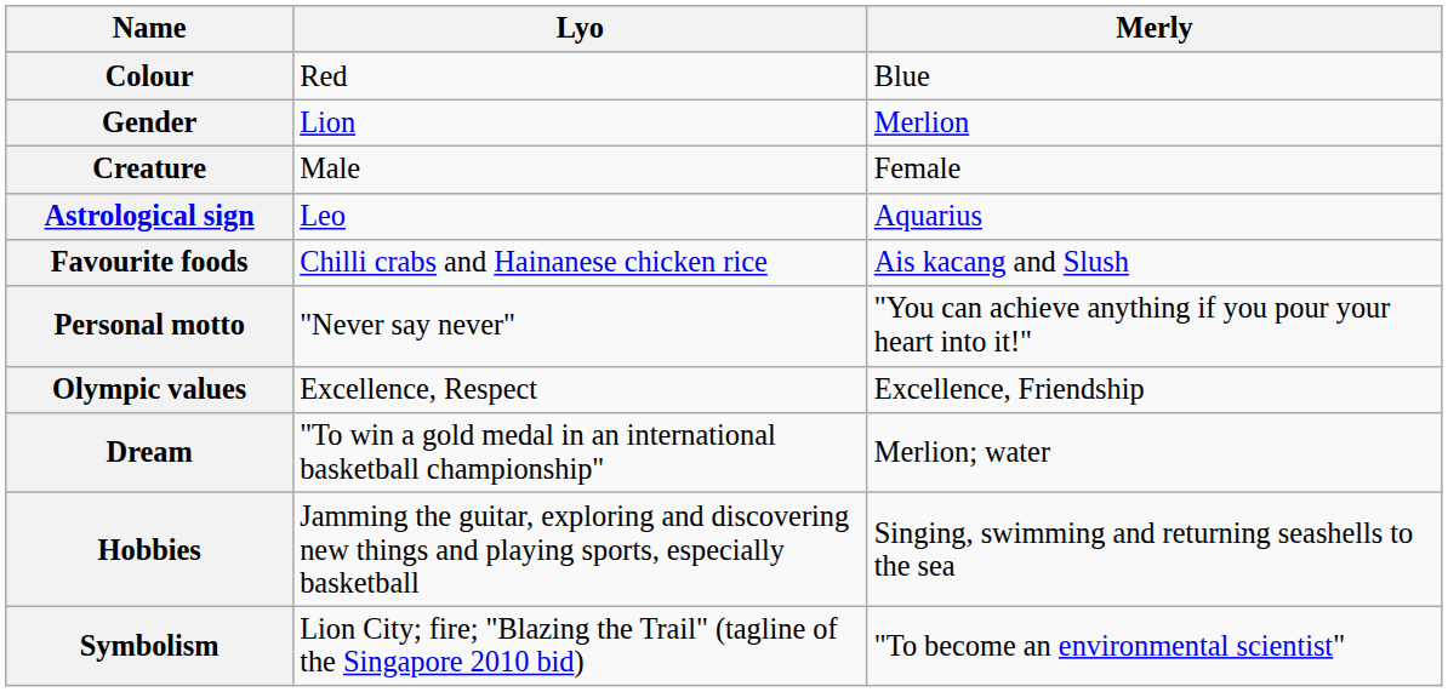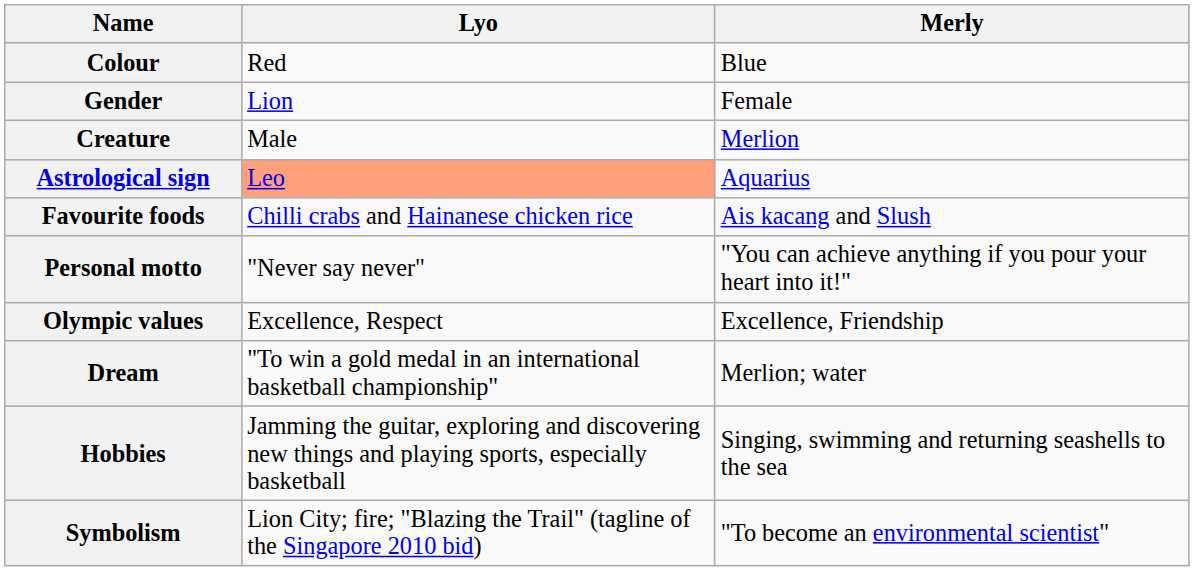 <table class="wikitable" style="width:780px;">
 <tr>
 <th width=20%>Name</th>
 <th width=40%>Lyo</th>
 <th width=40%>Merly</th>
 </tr>
 <tr>
 <th scope="row">Colour</th>
 <td>Red</td>
 <td>Blue</td>
 </tr>
 <tr>
 <th scope="row">Gender</th>
 <td><a href='#'>Lion</a></td>
-<td><a href='#'>Merlion</a></td>
+<td>Female</td>
 </tr>
 <tr>
 <th scope="row">Creature</th>
 <td>Male</td>
-<td>Female</td>
+<td><a href='#'>Merlion</a></td>
 </tr>
 <tr>
 <th scope="row"><a href='#'>Astrological sign</a></th>
-<td><a href='#'>Leo</a></td>
+<td style="background: lightsalmon;"><a href='#'>Leo</a></td>
 <td><a href='#'>Aquarius</a></td>
 </tr>
 <tr>
 <th scope="row">Favourite foods</th>
 <td><a href='#'>Chilli crabs</a> and <a href='#'>Hainanese chicken rice</a></td>
 <td><a href='#'>Ais kacang</a> and <a href='#'>Slush</a></td>
 </tr>
 <tr>
 <th scope="row">Personal motto</th>
 <td>"Never say never"</td>
 <td>"You can achieve anything if you pour your heart into it!"</td>
 </tr>
 <tr>
 <th scope="row">Olympic values</th>
 <td>Excellence, Respect</td>
 <td>Excellence, Friendship</td>
 </tr>
 <tr>
 <th scope="row">Dream</th>
 <td>"To win a gold medal in an international basketball championship"</td>
 <td>Merlion; water</td>
 </tr>
 <tr>
 <th scope="row">Hobbies</th>
 <td>Jamming the guitar, exploring and discovering new things and playing sports, especially basketball</td>
 <td>Singing, swimming and returning seashells to the sea</td>
 </tr>
 <tr>
 <th scope="row">Symbolism</th>
 <td>Lion City; fire; "Blazing the Trail" (tagline of the <a href='#'>Singapore 2010 bid</a>)</td>
 <td>"To become an <a href='#'>environmental scientist</a>"</td>
 </tr>
 </table>
